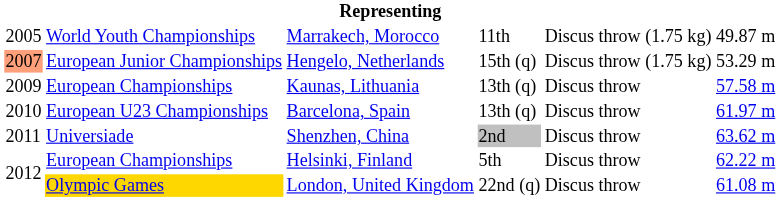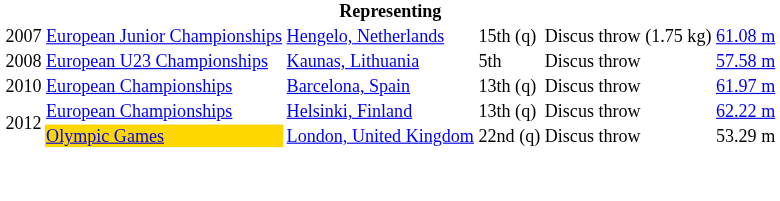 <table>
 <tr>
 <th colspan="6">Representing </th>
 </tr>
 <tr>
-<td>2005</td>
-<td><a href='#'>World Youth Championships</a></td>
-<td><a href='#'>Marrakech, Morocco</a></td>
-<td>11th</td>
-<td>Discus throw (1.75 kg)</td>
-<td>49.87 m</td>
-</tr>
-<tr>
-<td style="background: lightsalmon;">2007</td>
+<td>2007</td>
 <td><a href='#'>European Junior Championships</a></td>
 <td><a href='#'>Hengelo, Netherlands</a></td>
 <td>15th (q)</td>
 <td>Discus throw (1.75 kg)</td>
-<td>53.29 m</td>
+<td><a href='#'>61.08 m</a></td>
 </tr>
 <tr>
-<td>2009</td>
-<td><a href='#'>European Championships</a></td>
+<td>2008</td>
+<td><a href='#'>European U23 Championships</a></td>
 <td><a href='#'>Kaunas, Lithuania</a></td>
-<td>13th (q)</td>
+<td>5th</td>
 <td>Discus throw</td>
 <td><a href='#'>57.58 m</a></td>
 </tr>
 <tr>
 <td>2010</td>
-<td><a href='#'>European U23 Championships</a></td>
+<td><a href='#'>European Championships</a></td>
 <td><a href='#'>Barcelona, Spain</a></td>
 <td>13th (q)</td>
 <td>Discus throw</td>
 <td><a href='#'>61.97 m</a></td>
 </tr>
 <tr>
-<td>2011</td>
-<td><a href='#'>Universiade</a></td>
-<td><a href='#'>Shenzhen, China</a></td>
-<td bgcolor=silver>2nd</td>
-<td>Discus throw</td>
-<td><a href='#'>63.62 m</a></td>
-</tr>
-<tr>
 <td rowspan=2>2012</td>
 <td><a href='#'>European Championships</a></td>
 <td><a href='#'>Helsinki, Finland</a></td>
-<td>5th</td>
+<td>13th (q)</td>
 <td>Discus throw</td>
 <td><a href='#'>62.22 m</a></td>
 </tr>
 <tr>
 <td style="background: gold;"><a href='#'>Olympic Games</a></td>
 <td><a href='#'>London, United Kingdom</a></td>
 <td>22nd (q)</td>
 <td>Discus throw</td>
-<td><a href='#'>61.08 m</a></td>
+<td>53.29 m</td>
 </tr>
 </table>
